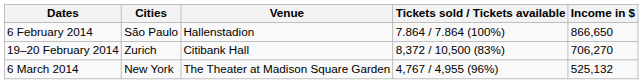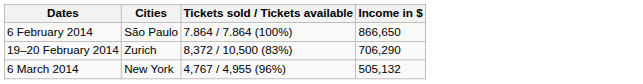 <table class="wikitable">
 <tr>
 <th>Dates</th>
 <th>Cities</th>
-<th>Venue</th>
 <th>Tickets sold / Tickets available</th>
 <th>Income in $</th>
 </tr>
 <tr>
 <td>6 February 2014</td>
 <td>São Paulo</td>
-<td>Hallenstadion</td>
 <td>7.864 / 7.864 (100%)</td>
 <td>866,650</td>
 </tr>
 <tr>
 <td>19–20 February 2014</td>
 <td>Zurich</td>
-<td>Citibank Hall</td>
 <td>8,372 / 10,500 (83%)</td>
-<td>706,270</td>
+<td>706,290</td>
 </tr>
 <tr>
 <td>6 March 2014</td>
 <td>New York</td>
-<td>The Theater at Madison Square Garden</td>
 <td>4,767 / 4,955 (96%)</td>
-<td>525,132</td>
+<td>505,132</td>
 </tr>
 </table>
